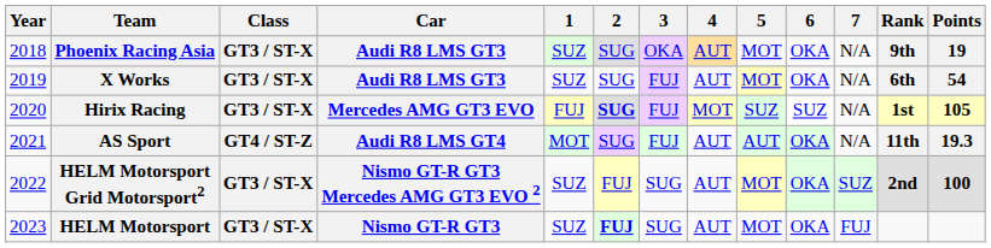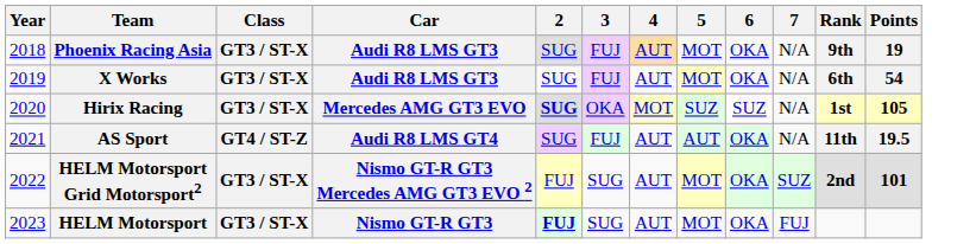 <table class="wikitable" style="text-align:center; font-size:90%">
 <tr>
 <th>Year</th>
 <th>Team</th>
 <th>Class</th>
 <th>Car</th>
-<th>1</th>
 <th>2</th>
 <th>3</th>
 <th>4</th>
 <th>5</th>
 <th>6</th>
 <th>7</th>
 <th>Rank</th>
 <th>Points</th>
 </tr>
 <tr>
 <td><a href='#'>2018</a></td>
 <th><a href='#'>Phoenix Racing Asia</a></th>
 <th>GT3 / ST-X</th>
 <th><a href='#'>Audi R8 LMS GT3</a></th>
-<td style="background:#DFFFDF;"><a href='#'>SUZ</a><br></td>
 <td style="background:#dfdfdf;"><a href='#'>SUG</a><br></td>
-<td style="background:#EFCFFF;"><a href='#'>OKA</a><br></td>
+<td style="background:#EFCFFF;"><a href='#'>FUJ</a><br></td>
 <td style="background:#FFDF9F;"><a href='#'>AUT</a><br></td>
 <td><a href='#'>MOT</a></td>
 <td><a href='#'>OKA</a></td>
 <td>N/A</td>
 <th>9th</th>
 <th>19</th>
 </tr>
 <tr>
 <td><a href='#'>2019</a></td>
 <th>X Works</th>
 <th>GT3 / ST-X</th>
 <th><a href='#'>Audi R8 LMS GT3</a></th>
-<td><a href='#'>SUZ</a></td>
 <td><a href='#'>SUG</a></td>
 <td style="background:#EFCFFF;"><a href='#'>FUJ</a><br></td>
 <td><a href='#'>AUT</a></td>
 <td style="background:#FFFFBF;"><a href='#'>MOT</a><br></td>
 <td><a href='#'>OKA</a></td>
 <td>N/A</td>
 <th>6th</th>
 <th>54</th>
 </tr>
 <tr>
 <td><a href='#'>2020</a></td>
 <th>Hirix Racing</th>
 <th>GT3 / ST-X</th>
 <th><a href='#'>Mercedes AMG GT3 EVO</a></th>
-<td style="background:#FFFFBF;"><a href='#'>FUJ</a><br></td>
 <th style="background:#dfdfdf;"><a href='#'>SUG</a><br></th>
-<td style="background:#EFCFFF;"><a href='#'>FUJ</a><br></td>
+<td style="background:#EFCFFF;"><a href='#'>OKA</a><br></td>
 <td style="background:#FFFFBF;"><a href='#'>MOT</a><br></td>
 <td style="background:#DFFFDF;"><a href='#'>SUZ</a><br></td>
 <td style="background:#FFFFFF;"><a href='#'>SUZ</a><br></td>
 <td>N/A</td>
 <th style="background:#FFFFBF;">1st</th>
 <th style="background:#FFFFBF;">105</th>
 </tr>
 <tr>
 <td><a href='#'>2021</a></td>
 <th>AS Sport</th>
 <th>GT4 / ST-Z</th>
 <th><a href='#'>Audi R8 LMS GT4</a></th>
-<td style="background:#DFFFDF;"><a href='#'>MOT</a><br></td>
 <td style="background:#EFCFFF;"><a href='#'>SUG</a><br></td>
 <td style="background:#DFFFDF;"><a href='#'>FUJ</a><br></td>
 <td><a href='#'>AUT</a></td>
 <td style="background:#DFFFDF;"><a href='#'>AUT</a><br></td>
 <td style="background:#DFFFDF;"><a href='#'>OKA</a><br></td>
 <td>N/A</td>
 <th>11th</th>
-<th>19.3</th>
+<th>19.5</th>
 </tr>
 <tr>
 <td><a href='#'>2022</a></td>
 <th>HELM Motorsport<br>Grid Motorsport<sup>2</sup></th>
 <th>GT3 / ST-X</th>
 <th><a href='#'>Nismo GT-R GT3</a><br><a href='#'>Mercedes AMG GT3 EVO <sup>2</sup></a></th>
-<td><a href='#'>SUZ</a></td>
 <td style="background:#FFFFBF;"><a href='#'>FUJ</a><br></td>
 <td><a href='#'>SUG</a></td>
 <td><a href='#'>AUT</a></td>
 <td style="background:#FFFFBF;"><a href='#'>MOT</a><br></td>
 <td style="background:#DFFFDF;"><a href='#'>OKA</a><br></td>
 <td style="background:#DFFFDF;"><a href='#'>SUZ</a><br></td>
 <th style="background:#dfdfdf;">2nd</th>
-<th style="background:#dfdfdf;">100</th>
+<th style="background:#dfdfdf;">101</th>
 </tr>
 <tr>
 <td><a href='#'>2023</a></td>
 <th>HELM Motorsport</th>
 <th>GT3 / ST-X</th>
 <th><a href='#'>Nismo GT-R GT3</a></th>
-<td><a href='#'>SUZ</a></td>
 <th style="background:#DFFFDF;"><a href='#'>FUJ</a><br></th>
 <td><a href='#'>SUG</a></td>
 <td><a href='#'>AUT</a></td>
 <td><a href='#'>MOT</a></td>
 <td><a href='#'>OKA</a></td>
 <td><a href='#'>FUJ</a></td>
 <td></td>
 <td></td>
 </tr>
 </table>
